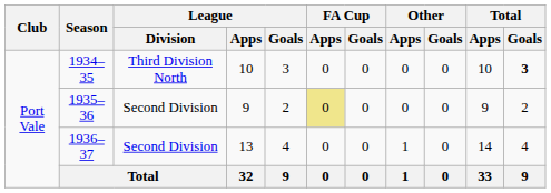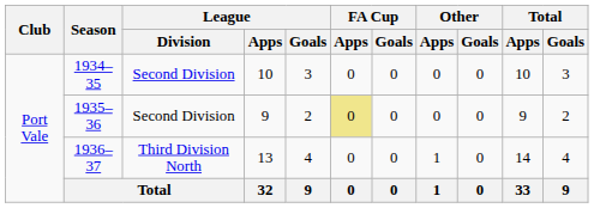 <table class="wikitable" style="text-align: center;">
 <tr>
 <th rowspan="2">Club</th>
 <th rowspan="2">Season</th>
 <th colspan="3">League</th>
 <th colspan="2">FA Cup</th>
 <th colspan="2">Other</th>
 <th colspan="2">Total</th>
 </tr>
 <tr>
 <th>Division</th>
 <th>Apps</th>
 <th>Goals</th>
 <th>Apps</th>
 <th>Goals</th>
 <th>Apps</th>
 <th>Goals</th>
 <th>Apps</th>
 <th>Goals</th>
 </tr>
 <tr>
 <td rowspan="4"><a href='#'>Port Vale</a></td>
 <td><a href='#'>1934–35</a></td>
-<td><a href='#'>Third Division North</a></td>
+<td><a href='#'>Second Division</a></td>
 <td>10</td>
 <td>3</td>
 <td>0</td>
 <td>0</td>
 <td>0</td>
 <td>0</td>
 <td>10</td>
-<td><strong>3</strong></td>
+<td>3</td>
 </tr>
 <tr>
 <td><a href='#'>1935–36</a></td>
 <td>Second Division</td>
 <td>9</td>
 <td>2</td>
 <td style="background: khaki;">0</td>
 <td>0</td>
 <td>0</td>
 <td>0</td>
 <td>9</td>
 <td>2</td>
 </tr>
 <tr>
 <td><a href='#'>1936–37</a></td>
-<td><a href='#'>Second Division</a></td>
+<td><a href='#'>Third Division North</a></td>
 <td>13</td>
 <td>4</td>
 <td>0</td>
 <td>0</td>
 <td>1</td>
 <td>0</td>
 <td>14</td>
 <td>4</td>
 </tr>
 <tr>
 <th colspan="2">Total</th>
 <th>32</th>
 <th>9</th>
 <th>0</th>
 <th>0</th>
 <th>1</th>
 <th>0</th>
 <th>33</th>
 <th>9</th>
 </tr>
 </table>
